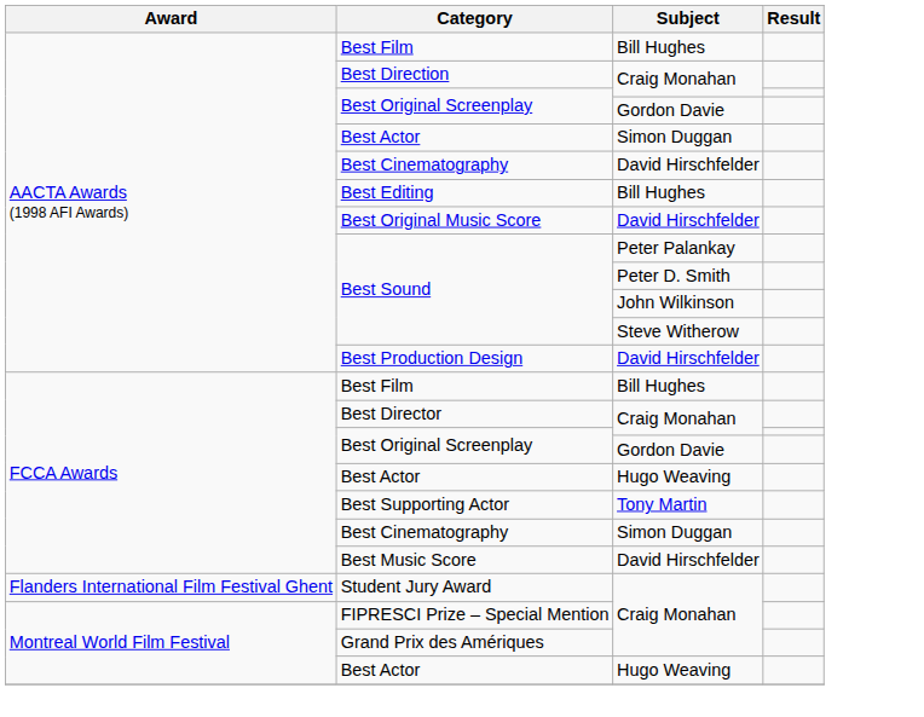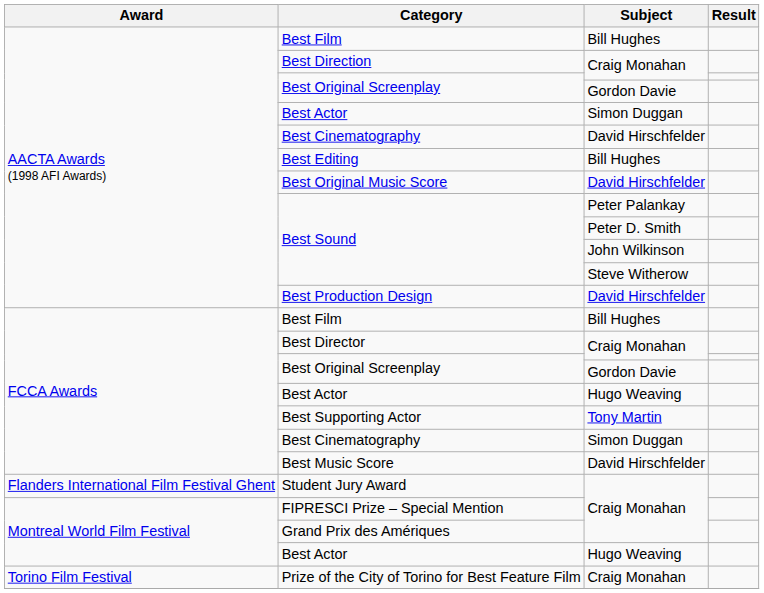 <table class="wikitable">
 <tr>
 <th>Award</th>
 <th>Category</th>
 <th>Subject</th>
 <th>Result</th>
 </tr>
 <tr>
 <td rowspan=13><a href='#'>AACTA Awards</a><br><small>(1998 AFI Awards)</small></td>
 <td><a href='#'>Best Film</a></td>
 <td>Bill Hughes</td>
 <td></td>
 </tr>
 <tr>
 <td><a href='#'>Best Direction</a></td>
 <td rowspan=2>Craig Monahan</td>
 <td></td>
 </tr>
 <tr>
 <td rowspan=2><a href='#'>Best Original Screenplay</a></td>
 <td></td>
 </tr>
 <tr>
 <td>Gordon Davie</td>
 <td></td>
 </tr>
 <tr>
 <td><a href='#'>Best Actor</a></td>
 <td>Simon Duggan</td>
 <td></td>
 </tr>
 <tr>
 <td><a href='#'>Best Cinematography</a></td>
 <td>David Hirschfelder</td>
 <td></td>
 </tr>
 <tr>
 <td><a href='#'>Best Editing</a></td>
 <td>Bill Hughes</td>
 <td></td>
 </tr>
 <tr>
 <td><a href='#'>Best Original Music Score</a></td>
 <td><a href='#'>David Hirschfelder</a></td>
 <td></td>
 </tr>
 <tr>
 <td rowspan=4><a href='#'>Best Sound</a></td>
 <td>Peter Palankay</td>
 <td></td>
 </tr>
 <tr>
 <td>Peter D. Smith</td>
 <td></td>
 </tr>
 <tr>
 <td>John Wilkinson</td>
 <td></td>
 </tr>
 <tr>
 <td>Steve Witherow</td>
 <td></td>
 </tr>
 <tr>
 <td><a href='#'>Best Production Design</a></td>
 <td><a href='#'>David Hirschfelder</a></td>
 <td></td>
 </tr>
 <tr>
 <td rowspan=8><a href='#'>FCCA Awards</a></td>
 <td>Best Film</td>
 <td>Bill Hughes</td>
 <td></td>
 </tr>
 <tr>
 <td>Best Director</td>
 <td rowspan=2>Craig Monahan</td>
 <td></td>
 </tr>
 <tr>
 <td rowspan=2>Best Original Screenplay</td>
 <td></td>
 </tr>
 <tr>
 <td>Gordon Davie</td>
 <td></td>
 </tr>
 <tr>
 <td>Best Actor</td>
 <td>Hugo Weaving</td>
 <td></td>
 </tr>
 <tr>
 <td>Best Supporting Actor</td>
 <td><a href='#'>Tony Martin</a></td>
 <td></td>
 </tr>
 <tr>
 <td>Best Cinematography</td>
 <td>Simon Duggan</td>
 <td></td>
 </tr>
 <tr>
 <td>Best Music Score</td>
 <td>David Hirschfelder</td>
 <td></td>
 </tr>
 <tr>
 <td><a href='#'>Flanders International Film Festival Ghent</a></td>
 <td>Student Jury Award</td>
 <td rowspan=3>Craig Monahan</td>
 <td></td>
 </tr>
 <tr>
 <td rowspan=3><a href='#'>Montreal World Film Festival</a></td>
 <td>FIPRESCI Prize – Special Mention</td>
 <td></td>
 </tr>
 <tr>
 <td>Grand Prix des Amériques</td>
 <td></td>
 </tr>
 <tr>
 <td>Best Actor</td>
 <td>Hugo Weaving</td>
 <td></td>
 </tr>
 <tr>
+<td><a href='#'>Torino Film Festival</a></td>
+<td>Prize of the City of Torino for Best Feature Film</td>
+<td>Craig Monahan</td>
+<td></td>
+</tr>
+<tr>
 </tr>
 </table>
